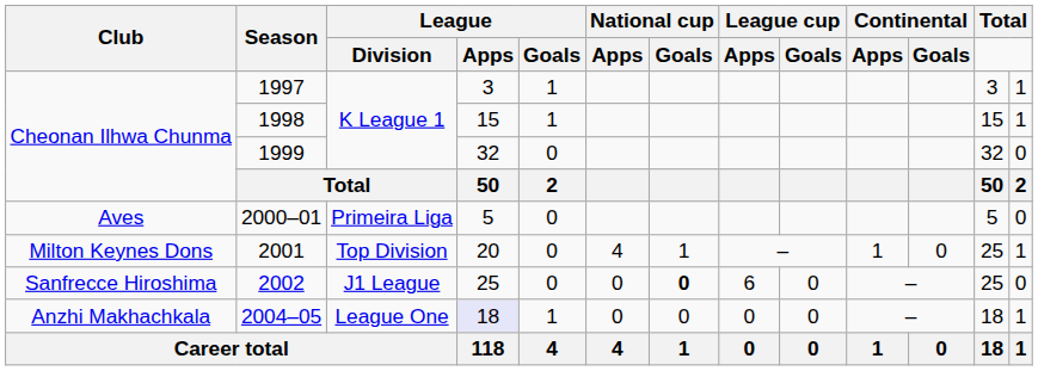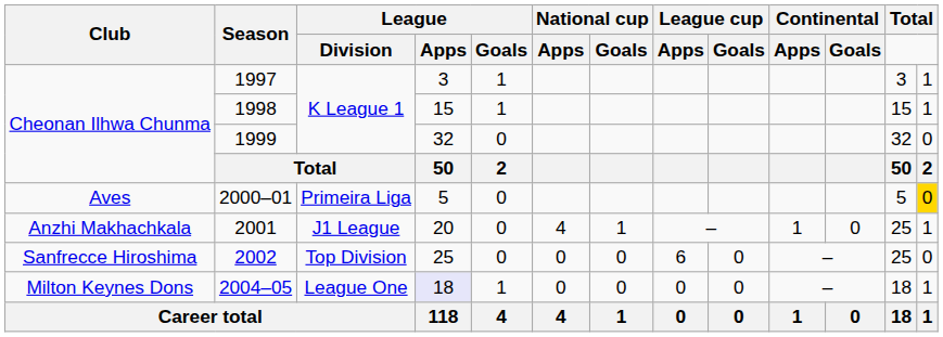 <table class="wikitable" style="text-align:center">
 <tr>
 <th rowspan="2">Club</th>
 <th rowspan="2">Season</th>
 <th colspan="3">League</th>
 <th colspan="2">National cup</th>
 <th colspan="2">League cup</th>
 <th colspan="2">Continental</th>
 <th colspan="2">Total</th>
 </tr>
 <tr>
 <th>Division</th>
 <th>Apps</th>
 <th>Goals</th>
 <th>Apps</th>
 <th>Goals</th>
 <th>Apps</th>
 <th>Goals</th>
 <th>Apps</th>
 <th>Goals</th>
 </tr>
 <tr>
 <td rowspan="4"><a href='#'>Cheonan Ilhwa Chunma</a></td>
 <td>1997</td>
 <td rowspan="3"><a href='#'>K League 1</a></td>
 <td>3</td>
 <td>1</td>
 <td></td>
 <td></td>
 <td></td>
 <td></td>
 <td></td>
 <td></td>
 <td>3</td>
 <td>1</td>
 </tr>
 <tr>
 <td>1998</td>
 <td>15</td>
 <td>1</td>
 <td></td>
 <td></td>
 <td></td>
 <td></td>
 <td></td>
 <td></td>
 <td>15</td>
 <td>1</td>
 </tr>
 <tr>
 <td>1999</td>
 <td>32</td>
 <td>0</td>
 <td></td>
 <td></td>
 <td></td>
 <td></td>
 <td></td>
 <td></td>
 <td>32</td>
 <td>0</td>
 </tr>
 <tr>
 <th colspan="2">Total</th>
 <th>50</th>
 <th>2</th>
 <th></th>
 <th></th>
 <th></th>
 <th></th>
 <th></th>
 <th></th>
 <th>50</th>
 <th>2</th>
 </tr>
 <tr>
 <td><a href='#'>Aves</a></td>
 <td>2000–01</td>
 <td><a href='#'>Primeira Liga</a></td>
 <td>5</td>
 <td>0</td>
 <td></td>
 <td></td>
 <td></td>
 <td></td>
 <td></td>
 <td></td>
 <td>5</td>
-<td>0</td>
+<td style="background: gold;">0</td>
 </tr>
 <tr>
-<td><a href='#'>Milton Keynes Dons</a></td>
+<td><a href='#'>Anzhi Makhachkala</a></td>
 <td>2001</td>
-<td><a href='#'>Top Division</a></td>
+<td><a href='#'>J1 League</a></td>
 <td>20</td>
 <td>0</td>
 <td>4</td>
 <td>1</td>
 <td colspan="2">–</td>
 <td>1</td>
 <td>0</td>
 <td>25</td>
 <td>1</td>
 </tr>
 <tr>
 <td><a href='#'>Sanfrecce Hiroshima</a></td>
 <td><a href='#'>2002</a></td>
-<td><a href='#'>J1 League</a></td>
+<td><a href='#'>Top Division</a></td>
 <td>25</td>
 <td>0</td>
 <td>0</td>
-<td><strong>0</strong></td>
+<td>0</td>
 <td>6</td>
 <td>0</td>
 <td colspan="2">–</td>
 <td>25</td>
 <td>0</td>
 </tr>
 <tr>
-<td><a href='#'>Anzhi Makhachkala</a></td>
+<td><a href='#'>Milton Keynes Dons</a></td>
 <td><a href='#'>2004–05</a></td>
 <td><a href='#'>League One</a></td>
 <td style="background: lavender;">18</td>
 <td>1</td>
 <td>0</td>
 <td>0</td>
 <td>0</td>
 <td>0</td>
 <td colspan="2">–</td>
 <td>18</td>
 <td>1</td>
 </tr>
 <tr>
 <th colspan="3">Career total</th>
 <th>118</th>
 <th>4</th>
 <th>4</th>
 <th>1</th>
 <th>0</th>
 <th>0</th>
 <th>1</th>
 <th>0</th>
 <th>18</th>
 <th>1</th>
 </tr>
 </table>
